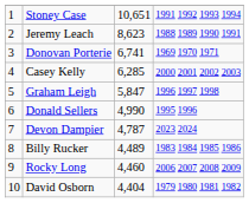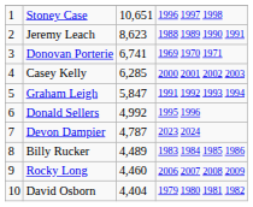 <table class="wikitable">
 <tr>
 </tr>
 <tr>
 <td>1</td>
 <td><a href='#'>Stoney Case</a></td>
 <td><abbr>10,651</abbr></td>
-<td style="font-size:80%;"><a href='#'>1991</a> <a href='#'>1992</a> <a href='#'>1993</a> <a href='#'>1994</a></td>
+<td style="font-size:80%;"><a href='#'>1996</a> <a href='#'>1997</a> <a href='#'>1998</a></td>
 </tr>
 <tr>
 <td>2</td>
 <td>Jeremy Leach</td>
 <td><abbr>8,623</abbr></td>
 <td style="font-size:80%;"><a href='#'>1988</a> <a href='#'>1989</a> <a href='#'>1990</a> <a href='#'>1991</a></td>
 </tr>
 <tr>
 <td>3</td>
 <td><a href='#'>Donovan Porterie</a></td>
 <td><abbr>6,741</abbr></td>
 <td style="font-size:80%;"><a href='#'>1969</a> <a href='#'>1970</a> <a href='#'>1971</a></td>
 </tr>
 <tr>
 <td>4</td>
 <td>Casey Kelly</td>
 <td><abbr>6,285</abbr></td>
 <td style="font-size:80%;"><a href='#'>2000</a> <a href='#'>2001</a> <a href='#'>2002</a> <a href='#'>2003</a></td>
 </tr>
 <tr>
 <td>5</td>
 <td><a href='#'>Graham Leigh</a></td>
 <td><abbr>5,847</abbr></td>
-<td style="font-size:80%;"><a href='#'>1996</a> <a href='#'>1997</a> <a href='#'>1998</a></td>
+<td style="font-size:80%;"><a href='#'>1991</a> <a href='#'>1992</a> <a href='#'>1993</a> <a href='#'>1994</a></td>
 </tr>
 <tr>
 <td>6</td>
 <td><a href='#'>Donald Sellers</a></td>
-<td><abbr>4,990</abbr></td>
+<td><abbr>4,992</abbr></td>
 <td style="font-size:80%;"><a href='#'>1995</a> <a href='#'>1996</a></td>
 </tr>
 <tr>
 <td>7</td>
 <td><a href='#'>Devon Dampier</a></td>
 <td><abbr>4,787</abbr></td>
 <td style="font-size:80%;"><a href='#'>2023</a> <a href='#'>2024</a></td>
 </tr>
 <tr>
 <td>8</td>
 <td>Billy Rucker</td>
 <td><abbr>4,489</abbr></td>
 <td style="font-size:80%;"><a href='#'>1983</a> <a href='#'>1984</a> <a href='#'>1985</a> <a href='#'>1986</a></td>
 </tr>
 <tr>
 <td>9</td>
 <td><a href='#'>Rocky Long</a></td>
 <td><abbr>4,460</abbr></td>
 <td style="font-size:80%;"><a href='#'>2006</a> <a href='#'>2007</a> <a href='#'>2008</a> <a href='#'>2009</a></td>
 </tr>
 <tr>
 <td>10</td>
 <td>David Osborn</td>
 <td>4,404</td>
 <td style="font-size:80%;"><a href='#'>1979</a> <a href='#'>1980</a> <a href='#'>1981</a> <a href='#'>1982</a></td>
 </tr>
 </table>
